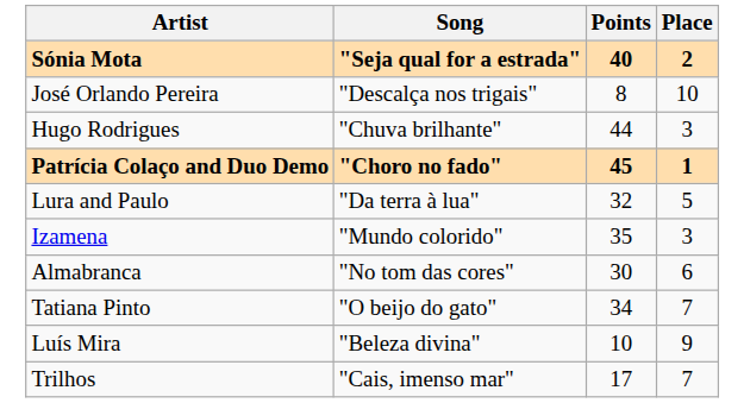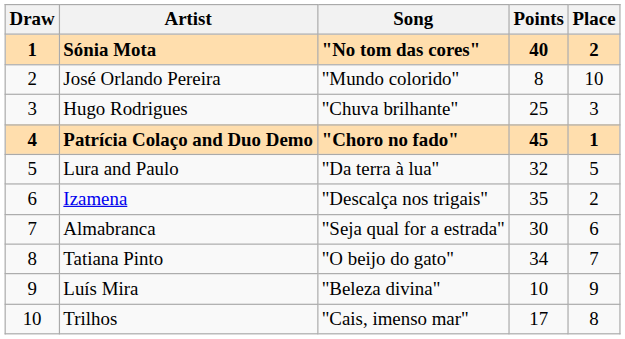 <table class="sortable wikitable" style="margin: 1em auto 1em auto; text-align:center">
 <tr>
+<th>Draw</th>
 <th>Artist</th>
 <th>Song</th>
 <th>Points</th>
 <th>Place</th>
 </tr>
 <tr style="font-weight:bold; background:#FFDEAD;">
+<td>1</td>
 <td align="left">Sónia Mota</td>
-<td align="left">"Seja qual for a estrada"</td>
+<td align="left">"No tom das cores"</td>
 <td>40</td>
 <td>2</td>
 </tr>
 <tr>
+<td>2</td>
 <td align="left">José Orlando Pereira</td>
-<td align="left">"Descalça nos trigais"</td>
+<td align="left">"Mundo colorido"</td>
 <td>8</td>
 <td>10</td>
 </tr>
 <tr>
+<td>3</td>
 <td align="left">Hugo Rodrigues</td>
 <td align="left">"Chuva brilhante"</td>
-<td>44</td>
+<td>25</td>
 <td>3</td>
 </tr>
 <tr style="font-weight:bold; background:#FFDEAD;">
+<td>4</td>
 <td align="left">Patrícia Colaço and Duo Demo</td>
 <td align="left">"Choro no fado"</td>
 <td>45</td>
 <td>1</td>
 </tr>
 <tr>
+<td>5</td>
 <td align="left">Lura and Paulo</td>
 <td align="left">"Da terra à lua"</td>
 <td>32</td>
 <td>5</td>
 </tr>
 <tr>
+<td>6</td>
 <td align="left"><a href='#'>Izamena</a></td>
-<td align="left">"Mundo colorido"</td>
+<td align="left">"Descalça nos trigais"</td>
 <td>35</td>
-<td>3</td>
+<td>2</td>
 </tr>
 <tr>
+<td>7</td>
 <td align="left">Almabranca</td>
-<td align="left">"No tom das cores"</td>
+<td align="left">"Seja qual for a estrada"</td>
 <td>30</td>
 <td>6</td>
 </tr>
 <tr>
+<td>8</td>
 <td align="left">Tatiana Pinto</td>
 <td align="left">"O beijo do gato"</td>
 <td>34</td>
 <td>7</td>
 </tr>
 <tr>
+<td>9</td>
 <td align="left">Luís Mira</td>
 <td align="left">"Beleza divina"</td>
 <td>10</td>
 <td>9</td>
 </tr>
 <tr>
+<td>10</td>
 <td align="left">Trilhos</td>
 <td align="left">"Cais, imenso mar"</td>
 <td>17</td>
-<td>7</td>
+<td>8</td>
 </tr>
 </table>
